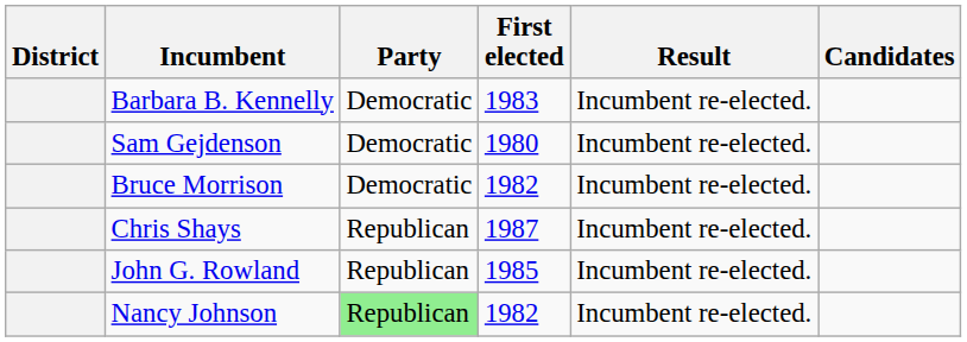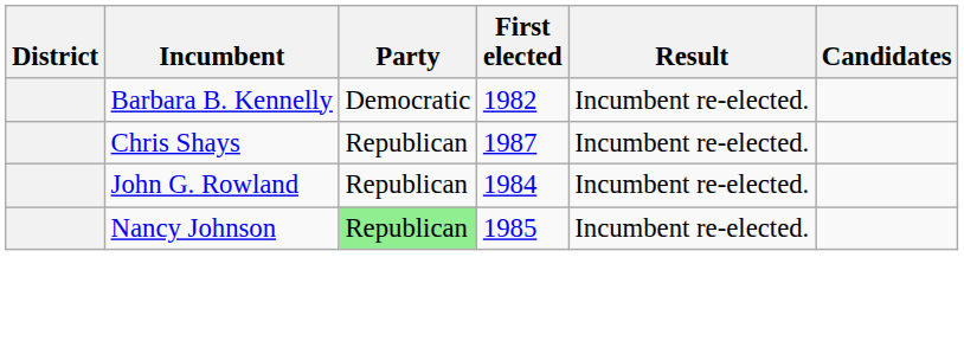 <table class=wikitable>
 <tr valign=bottom>
 <th>District</th>
 <th>Incumbent</th>
 <th>Party</th>
 <th>First<br>elected</th>
 <th>Result</th>
 <th>Candidates</th>
 </tr>
 <tr>
 <th></th>
 <td><a href='#'>Barbara B. Kennelly</a></td>
-<td>Democratic</td>
-<td><a href='#'>1983</a></td>
-<td>Incumbent re-elected.</td>
-<td nowrap></td>
-</tr>
-<tr>
-<th></th>
-<td><a href='#'>Sam Gejdenson</a></td>
-<td>Democratic</td>
-<td><a href='#'>1980</a></td>
-<td>Incumbent re-elected.</td>
-<td nowrap></td>
-</tr>
-<tr>
-<th></th>
-<td><a href='#'>Bruce Morrison</a></td>
 <td>Democratic</td>
 <td><a href='#'>1982</a></td>
 <td>Incumbent re-elected.</td>
 <td nowrap></td>
 </tr>
 <tr>
 <th></th>
 <td><a href='#'>Chris Shays</a></td>
 <td>Republican</td>
 <td><a href='#'>1987</a></td>
 <td>Incumbent re-elected.</td>
 <td nowrap></td>
 </tr>
 <tr>
 <th></th>
 <td><a href='#'>John G. Rowland</a></td>
 <td>Republican</td>
-<td><a href='#'>1985</a></td>
+<td><a href='#'>1984</a></td>
 <td>Incumbent re-elected.</td>
 <td nowrap></td>
 </tr>
 <tr>
 <th></th>
 <td><a href='#'>Nancy Johnson</a></td>
 <td style="background: lightgreen;">Republican</td>
-<td><a href='#'>1982</a></td>
+<td><a href='#'>1985</a></td>
 <td>Incumbent re-elected.</td>
 <td nowrap></td>
 </tr>
 </table>
